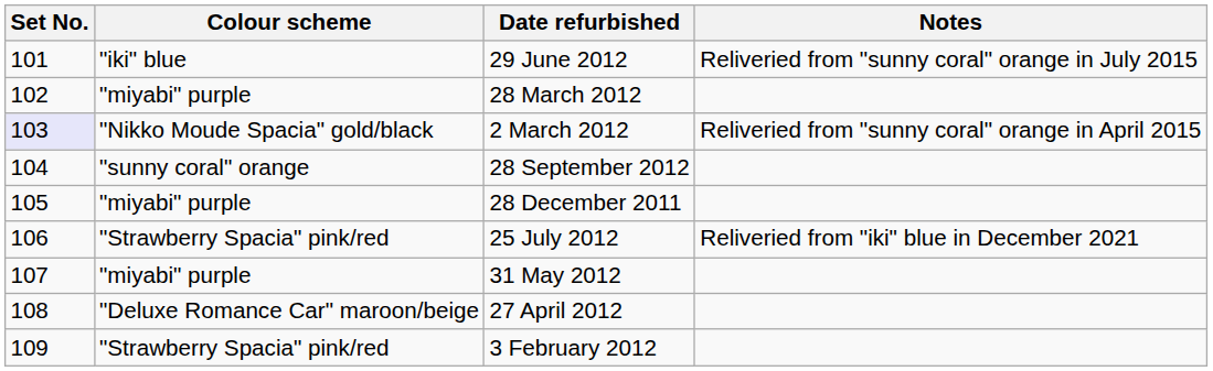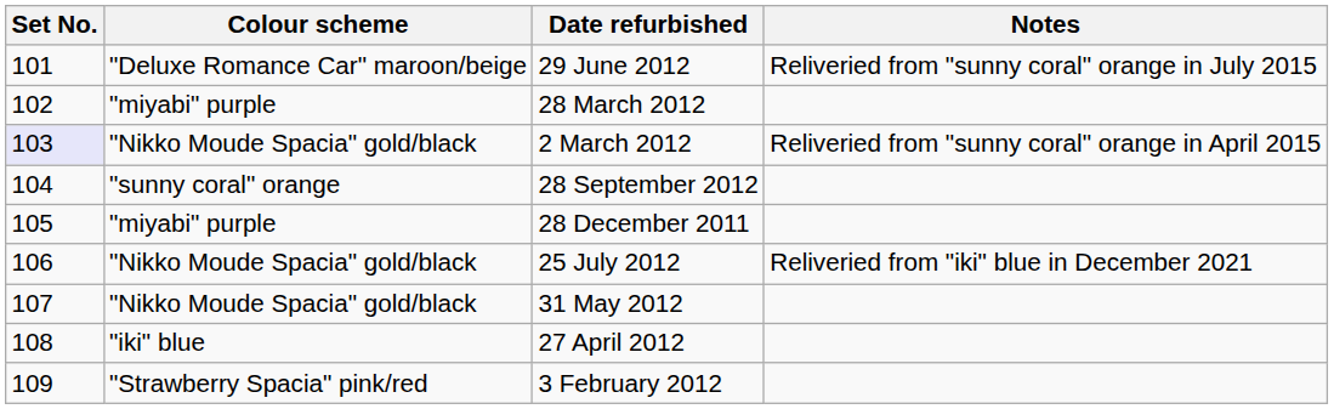 <table class="wikitable">
 <tr>
 <th>Set No.</th>
 <th>Colour scheme</th>
 <th>Date refurbished</th>
 <th>Notes</th>
 </tr>
 <tr>
 <td>101</td>
-<td> "iki" blue</td>
+<td> "Deluxe Romance Car" maroon/beige</td>
 <td>29 June 2012</td>
 <td>Reliveried from "sunny coral" orange in July 2015</td>
 </tr>
 <tr>
 <td>102</td>
 <td> "miyabi" purple</td>
 <td>28 March 2012</td>
 <td></td>
 </tr>
 <tr>
 <td style="background: lavender;">103</td>
 <td> "Nikko Moude Spacia" gold/black</td>
 <td>2 March 2012</td>
 <td>Reliveried from "sunny coral" orange in April 2015</td>
 </tr>
 <tr>
 <td>104</td>
 <td> "sunny coral" orange</td>
 <td>28 September 2012</td>
 <td></td>
 </tr>
 <tr>
 <td>105</td>
 <td> "miyabi" purple</td>
 <td>28 December 2011</td>
 <td></td>
 </tr>
 <tr>
 <td>106</td>
-<td> "Strawberry Spacia" pink/red</td>
+<td> "Nikko Moude Spacia" gold/black</td>
 <td>25 July 2012</td>
 <td>Reliveried from "iki" blue in December 2021</td>
 </tr>
 <tr>
 <td>107</td>
-<td> "miyabi" purple</td>
+<td> "Nikko Moude Spacia" gold/black</td>
 <td>31 May 2012</td>
 <td></td>
 </tr>
 <tr>
 <td>108</td>
-<td> "Deluxe Romance Car" maroon/beige</td>
+<td> "iki" blue</td>
 <td>27 April 2012</td>
 <td></td>
 </tr>
 <tr>
 <td>109</td>
 <td> "Strawberry Spacia" pink/red</td>
 <td>3 February 2012</td>
 <td></td>
 </tr>
 </table>
